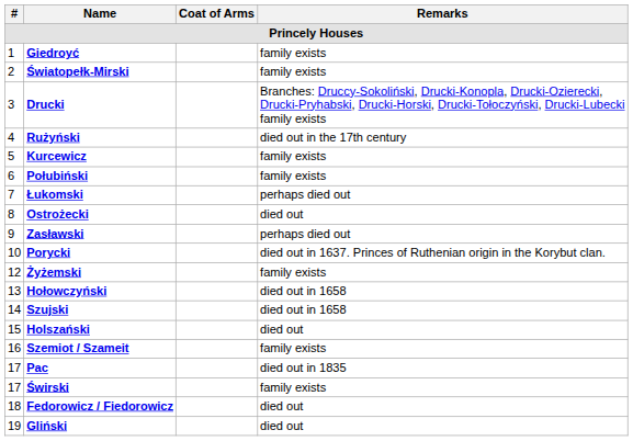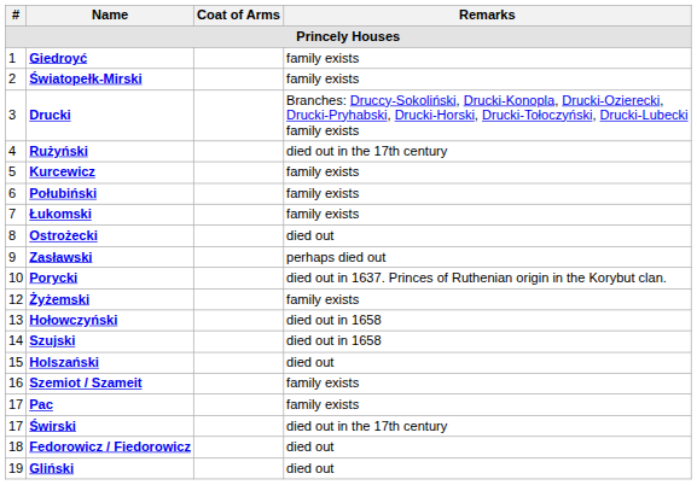 <table class="wikitable">
 <tr>
 <th>#</th>
 <th>Name</th>
 <th>Coat of Arms</th>
 <th>Remarks</th>
 </tr>
 <tr align="center" style="background:#e3e3e3">
 <td colspan="6"><strong>Princely Houses</strong></td>
 </tr>
 <tr bgcolor=#FFFFFF>
 <td align=top>1</td>
 <td><strong><a href='#'>Giedroyć</a></strong></td>
 <td></td>
 <td>family exists</td>
 </tr>
 <tr bgcolor=#FFFFFF>
 <td align=top>2</td>
 <td><strong><a href='#'>Światopełk-Mirski</a></strong></td>
 <td></td>
 <td>family exists</td>
 </tr>
 <tr bgcolor=#FFFFFF>
 <td align=top>3</td>
 <td><strong><a href='#'>Drucki</a></strong></td>
 <td></td>
 <td>Branches: <a href='#'>Druccy-Sokoliński</a>, <a href='#'>Drucki-Konopla</a>, <a href='#'>Drucki-Ozierecki</a>, <br><a href='#'>Drucki-Pryhabski</a>, <a href='#'>Drucki-Horski</a>, <a href='#'>Drucki-Tołoczyński</a>, <a href='#'>Drucki-Lubecki</a><br>family exists</td>
 </tr>
 <tr bgcolor=#FFFFFF>
 <td align=top>4</td>
 <td><strong><a href='#'>Rużyński</a></strong></td>
 <td></td>
 <td>died out in the 17th century</td>
 </tr>
 <tr bgcolor=#FFFFFF>
 <td align=top>5</td>
 <td><strong><a href='#'>Kurcewicz</a></strong></td>
 <td></td>
 <td>family exists</td>
 </tr>
 <tr bgcolor=#FFFFFF>
 <td align=top>6</td>
 <td><strong><a href='#'>Połubiński</a></strong></td>
 <td></td>
 <td>family exists</td>
 </tr>
 <tr bgcolor=#FFFFFF>
 <td align=top>7</td>
 <td><strong><a href='#'>Łukomski</a></strong></td>
 <td></td>
-<td>perhaps died out</td>
+<td>family exists</td>
 </tr>
 <tr bgcolor=#FFFFFF>
 <td align=top>8</td>
 <td><strong><a href='#'>Ostrożecki</a></strong></td>
 <td></td>
 <td>died out</td>
 </tr>
 <tr bgcolor=#FFFFFF>
 <td align=top>9</td>
 <td><strong><a href='#'>Zasławski</a></strong></td>
 <td></td>
 <td>perhaps died out</td>
 </tr>
 <tr bgcolor=#FFFFFF>
 <td align=top>10</td>
 <td><strong><a href='#'>Porycki</a></strong></td>
 <td></td>
 <td>died out in 1637. Princes of Ruthenian origin in the Korybut clan.</td>
 </tr>
 <tr bgcolor=#FFFFFF>
 <td align=top>12</td>
 <td><strong><a href='#'>Żyżemski</a></strong></td>
 <td></td>
 <td>family exists</td>
 </tr>
 <tr bgcolor=#FFFFFF>
 <td align=top>13</td>
 <td><strong><a href='#'>Hołowczyński</a></strong></td>
 <td></td>
 <td>died out in 1658</td>
 </tr>
 <tr bgcolor=#FFFFFF>
 <td align=top>14</td>
 <td><strong><a href='#'>Szujski</a></strong></td>
 <td></td>
 <td>died out in 1658</td>
 </tr>
 <tr bgcolor=#FFFFFF>
 <td align=top>15</td>
 <td><strong><a href='#'>Holszański</a></strong></td>
 <td></td>
 <td>died out</td>
 </tr>
 <tr bgcolor=#FFFFFF>
 <td align=top>16</td>
 <td><strong><a href='#'>Szemiot / Szameit</a></strong></td>
 <td></td>
 <td>family exists</td>
 </tr>
 <tr bgcolor=#FFFFFF>
 <td align=top>17</td>
 <td><strong><a href='#'>Pac</a></strong></td>
 <td></td>
-<td>died out in 1835</td>
+<td>family exists</td>
 </tr>
 <tr bgcolor=#FFFFFF>
 <td align=top>17</td>
 <td><strong><a href='#'>Świrski</a></strong></td>
 <td></td>
-<td>family exists</td>
+<td>died out in the 17th century</td>
 </tr>
 <tr bgcolor=#FFFFFF>
 <td align=top>18</td>
 <td><strong><a href='#'>Fedorowicz / Fiedorowicz</a></strong></td>
 <td></td>
 <td>died out</td>
 </tr>
 <tr bgcolor=#FFFFFF>
 <td align=top>19</td>
 <td><strong><a href='#'>Gliński</a></strong></td>
 <td></td>
 <td>died out</td>
 </tr>
 </table>
